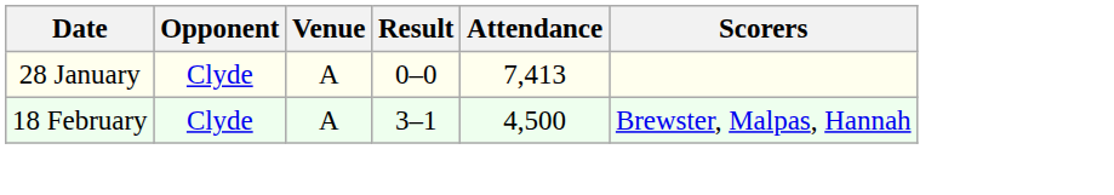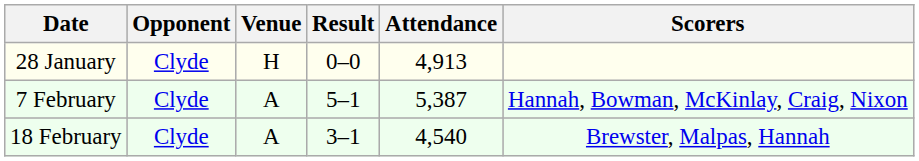 <table class="wikitable sortable" style="font-size:95%; text-align:center">
 <tr>
 <th>Date</th>
 <th>Opponent</th>
 <th>Venue</th>
 <th>Result</th>
 <th>Attendance</th>
 <th>Scorers</th>
 </tr>
 <tr style="background:#ffe;">
 <td>28 January</td>
 <td><a href='#'>Clyde</a></td>
+<td>H</td>
+<td>0–0</td>
+<td>4,913</td>
+<td></td>
+</tr>
+<tr style="background:#efe;">
+<td>7 February</td>
+<td><a href='#'>Clyde</a></td>
 <td>A</td>
-<td>0–0</td>
-<td>7,413</td>
-<td></td>
+<td>5–1</td>
+<td>5,387</td>
+<td><a href='#'>Hannah</a>, <a href='#'>Bowman</a>, <a href='#'>McKinlay</a>, <a href='#'>Craig</a>, <a href='#'>Nixon</a></td>
 </tr>
 <tr style="background:#efe;">
 <td>18 February</td>
 <td><a href='#'>Clyde</a></td>
 <td>A</td>
 <td>3–1</td>
-<td>4,500</td>
+<td>4,540</td>
 <td><a href='#'>Brewster</a>, <a href='#'>Malpas</a>, <a href='#'>Hannah</a></td>
 </tr>
 </table>
